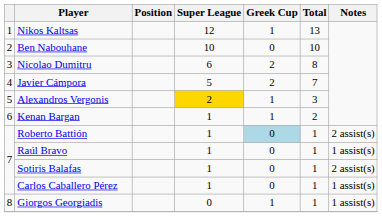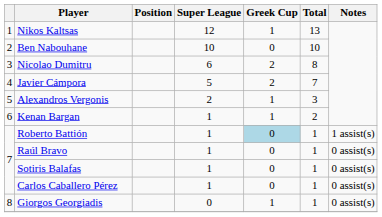 <table class="wikitable">
 <tr>
 <th></th>
 <th style="width:165px;">Player</th>
 <th>Position</th>
 <th>Super League</th>
 <th>Greek Cup</th>
 <th>Total</th>
 <th>Notes</th>
 </tr>
 <tr>
 <td rowspan="1">1</td>
 <td> <a href='#'>Nikos Kaltsas</a></td>
 <td align=center></td>
 <td align=center>12</td>
 <td align=center>1</td>
 <td align=center>13</td>
 </tr>
 <tr>
 <td rowspan="1">2</td>
 <td> <a href='#'>Ben Nabouhane</a></td>
 <td align=center></td>
 <td align=center>10</td>
 <td align=center>0</td>
 <td align=center>10</td>
 </tr>
 <tr>
 <td rowspan="1">3</td>
 <td> <a href='#'>Nicolao Dumitru</a></td>
 <td align=center></td>
 <td align=center>6</td>
 <td align=center>2</td>
 <td align=center>8</td>
 </tr>
 <tr>
 <td rowspan="1">4</td>
 <td> <a href='#'>Javier Cámpora</a></td>
 <td align=center></td>
 <td align=center>5</td>
 <td align=center>2</td>
 <td align=center>7</td>
 </tr>
 <tr>
 <td rowspan="1">5</td>
 <td> <a href='#'>Alexandros Vergonis</a></td>
 <td align=center></td>
-<td align=center style="background: gold;">2</td>
+<td align=center>2</td>
 <td align=center>1</td>
 <td align=center>3</td>
 </tr>
 <tr>
 <td rowspan="1">6</td>
 <td> <a href='#'>Kenan Bargan</a></td>
 <td align=center></td>
 <td align=center>1</td>
 <td align=center>1</td>
 <td align=center>2</td>
 </tr>
 <tr>
 <td rowspan="4">7</td>
 <td> <a href='#'>Roberto Battión</a></td>
 <td align=center></td>
 <td align=center>1</td>
 <td align=center style="background: lightblue;">0</td>
 <td align=center>1</td>
-<td align=center>2 assist(s)</td>
+<td align=center>1 assist(s)</td>
 </tr>
 <tr>
 <td> <a href='#'>Raúl Bravo</a></td>
 <td align=center></td>
 <td align=center>1</td>
 <td align=center>0</td>
 <td align=center>1</td>
-<td align=center>1 assist(s)</td>
+<td align=center>0 assist(s)</td>
 </tr>
 <tr>
 <td> <a href='#'>Sotiris Balafas</a></td>
 <td align=center></td>
 <td align=center>1</td>
 <td align=center>0</td>
 <td align=center>1</td>
-<td align=center>2 assist(s)</td>
+<td align=center>0 assist(s)</td>
 </tr>
 <tr>
 <td> <a href='#'>Carlos Caballero Pérez</a></td>
 <td align=center></td>
 <td align=center>1</td>
 <td align=center>0</td>
 <td align=center>1</td>
-<td align=center>1 assist(s)</td>
+<td align=center>0 assist(s)</td>
 </tr>
 <tr>
 <td>8</td>
 <td> <a href='#'>Giorgos Georgiadis</a></td>
 <td align=center></td>
 <td align=center>0</td>
 <td align=center>1</td>
 <td align=center>1</td>
-<td align=center>1 assist(s)</td>
+<td align=center>0 assist(s)</td>
 </tr>
 <tr>
 </tr>
 </table>
